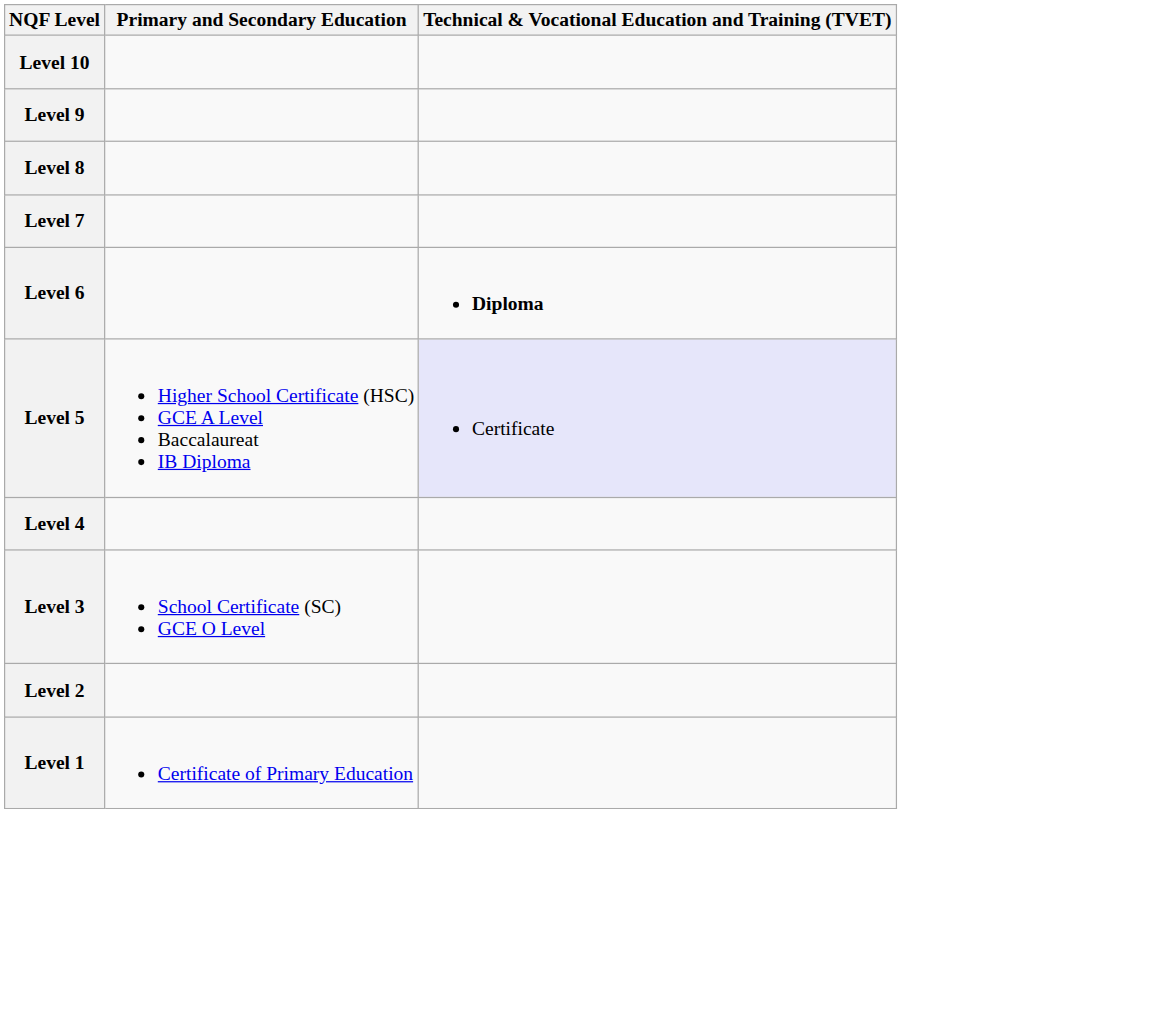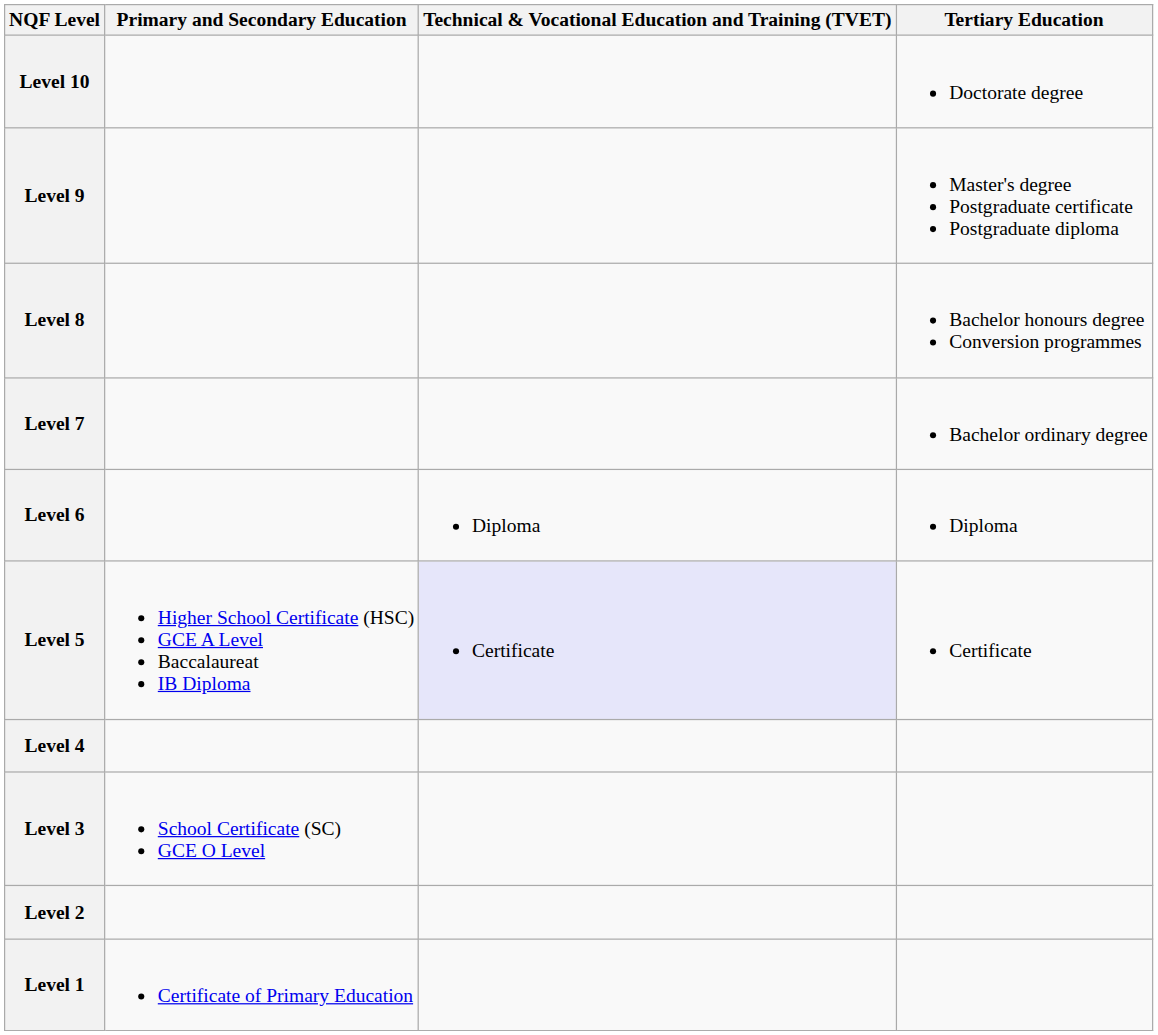 <table class="wikitable">
 <tr>
 <th>NQF Level</th>
 <th>Primary and Secondary Education</th>
 <th>Technical & Vocational Education and Training (TVET)</th>
+<th>Tertiary Education</th>
 </tr>
 <tr>
 <th>Level 10</th>
 <td><br> </td>
 <td><br> </td>
+<td><br><ul><li>Doctorate degree</li></ul></td>
 </tr>
 <tr>
 <th>Level 9</th>
 <td><br> </td>
 <td><br> </td>
+<td><br><ul><li>Master's degree</li><li>Postgraduate certificate</li><li>Postgraduate diploma</li></ul></td>
 </tr>
 <tr>
 <th>Level 8</th>
 <td><br> </td>
 <td><br> </td>
+<td><br><ul><li>Bachelor honours degree</li><li>Conversion programmes</li></ul></td>
 </tr>
 <tr>
 <th>Level 7</th>
 <td><br> </td>
 <td><br> </td>
+<td><br><ul><li>Bachelor ordinary degree</li></ul></td>
 </tr>
 <tr>
 <th>Level 6</th>
 <td><br> </td>
-<td><strong><br><ul><li>Diploma</li></ul></strong></td>
+<td><br><ul><li>Diploma</li></ul></td>
+<td><br><ul><li>Diploma</li></ul></td>
 </tr>
 <tr>
 <th>Level 5</th>
 <td><br><ul><li><a href='#'>Higher School Certificate</a> (HSC)</li><li><a href='#'>GCE A Level</a></li><li>Baccalaureat</li><li><a href='#'>IB Diploma</a></li></ul></td>
 <td style="background: lavender;"><br><ul><li>Certificate</li></ul></td>
+<td><br><ul><li>Certificate</li></ul></td>
 </tr>
 <tr>
 <th>Level 4</th>
+<td><br> </td>
 <td><br> </td>
 <td><br> </td>
 </tr>
 <tr>
 <th>Level 3</th>
 <td><br><ul><li><a href='#'>School Certificate</a> (SC)</li><li><a href='#'>GCE O Level</a></li></ul></td>
 <td><br> </td>
+<td><br> </td>
 </tr>
 <tr>
 <th>Level 2</th>
+<td><br> </td>
 <td><br> </td>
 <td><br> </td>
 </tr>
 <tr>
 <th>Level 1</th>
 <td><br><ul><li><a href='#'>Certificate of Primary Education</a></li></ul></td>
 <td><br> </td>
+<td><br> </td>
 </tr>
 </table>
